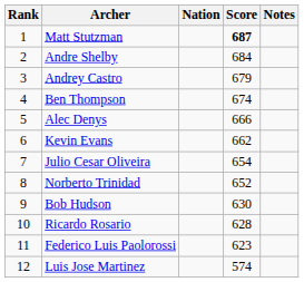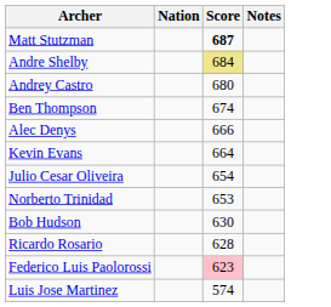 <table class="wikitable sortable" style="text-align:center">
 <tr>
-<th>Rank</th>
 <th>Archer</th>
 <th>Nation</th>
 <th>Score</th>
 <th>Notes</th>
 </tr>
 <tr>
-<td>1</td>
 <td align=left><a href='#'>Matt Stutzman</a></td>
 <td align=left></td>
 <td><strong>687</strong></td>
 <td></td>
 </tr>
 <tr>
-<td>2</td>
 <td align=left><a href='#'>Andre Shelby</a></td>
 <td align=left></td>
-<td>684</td>
+<td style="background: khaki;">684</td>
 <td></td>
 </tr>
 <tr>
-<td>3</td>
 <td align=left><a href='#'>Andrey Castro</a></td>
 <td align=left></td>
-<td>679</td>
+<td>680</td>
 <td></td>
 </tr>
 <tr>
-<td>4</td>
 <td align=left><a href='#'>Ben Thompson</a></td>
 <td align=left></td>
 <td>674</td>
 <td></td>
 </tr>
 <tr>
-<td>5</td>
 <td align=left><a href='#'>Alec Denys</a></td>
 <td align=left></td>
 <td>666</td>
 <td></td>
 </tr>
 <tr>
-<td>6</td>
 <td align=left><a href='#'>Kevin Evans</a></td>
 <td align=left></td>
-<td>662</td>
+<td>664</td>
 <td></td>
 </tr>
 <tr>
-<td>7</td>
 <td align=left><a href='#'>Julio Cesar Oliveira</a></td>
 <td align=left></td>
 <td>654</td>
 <td></td>
 </tr>
 <tr>
-<td>8</td>
 <td align=left><a href='#'>Norberto Trinidad</a></td>
 <td align=left></td>
-<td>652</td>
+<td>653</td>
 <td></td>
 </tr>
 <tr>
-<td>9</td>
 <td align=left><a href='#'>Bob Hudson</a></td>
 <td align=left></td>
 <td>630</td>
 <td></td>
 </tr>
 <tr>
-<td>10</td>
 <td align=left><a href='#'>Ricardo Rosario</a></td>
 <td align=left></td>
 <td>628</td>
 <td></td>
 </tr>
 <tr>
-<td>11</td>
 <td align=left><a href='#'>Federico Luis Paolorossi</a></td>
 <td align=left></td>
-<td>623</td>
+<td style="background: pink;">623</td>
 <td></td>
 </tr>
 <tr>
-<td>12</td>
 <td align=left><a href='#'>Luis Jose Martinez</a></td>
 <td align=left></td>
 <td>574</td>
 <td></td>
 </tr>
 </table>
